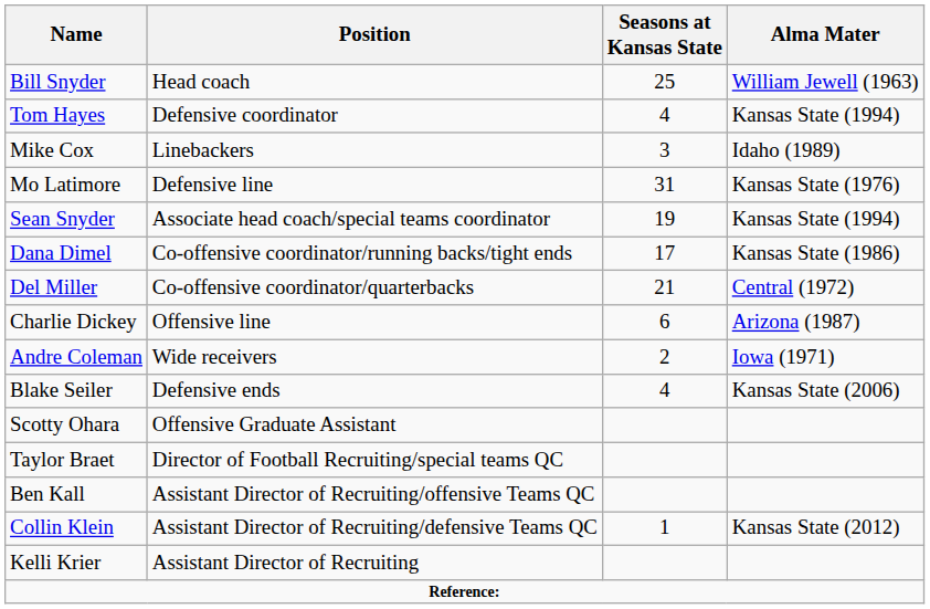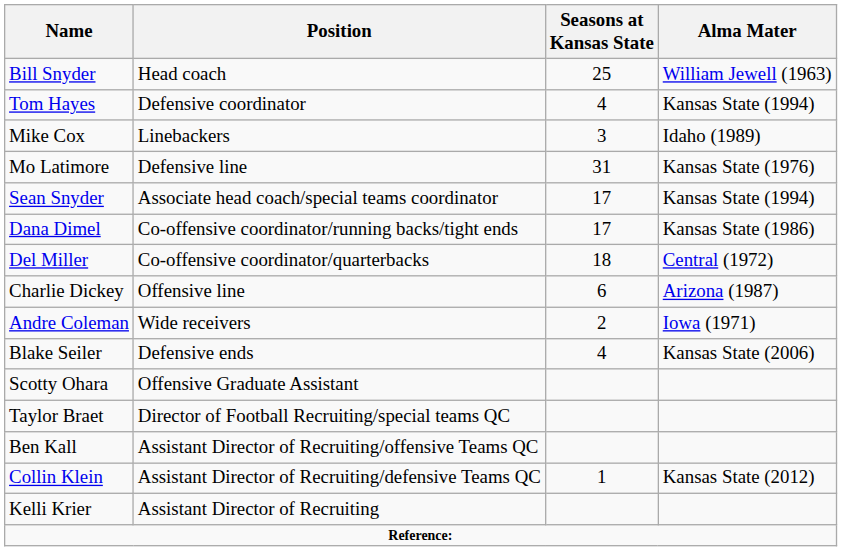 <table class="wikitable" border="1" style="font-size:90%;">
 <tr>
 <th>Name</th>
 <th>Position</th>
 <th>Seasons at<br>Kansas State</th>
 <th>Alma Mater</th>
 </tr>
 <tr>
 <td><a href='#'>Bill Snyder</a></td>
 <td>Head coach</td>
 <td align=center>25</td>
 <td><a href='#'>William Jewell</a> (1963)</td>
 </tr>
 <tr>
 <td><a href='#'>Tom Hayes</a></td>
 <td>Defensive coordinator</td>
 <td align="center">4</td>
 <td>Kansas State (1994)</td>
 </tr>
 <tr>
 <td>Mike Cox</td>
 <td>Linebackers</td>
 <td align="center">3</td>
 <td>Idaho (1989)</td>
 </tr>
 <tr>
 <td>Mo Latimore</td>
 <td>Defensive line</td>
 <td align="center">31</td>
 <td>Kansas State (1976)</td>
 </tr>
 <tr>
 <td><a href='#'>Sean Snyder</a></td>
 <td>Associate head coach/special teams coordinator</td>
-<td align=center>19</td>
+<td align=center>17</td>
 <td>Kansas State (1994)</td>
 </tr>
 <tr>
 <td><a href='#'>Dana Dimel</a></td>
 <td>Co-offensive coordinator/running backs/tight ends</td>
 <td align="center">17</td>
 <td>Kansas State (1986)</td>
 </tr>
 <tr>
 <td><a href='#'>Del Miller</a></td>
 <td>Co-offensive coordinator/quarterbacks</td>
-<td align="center">21</td>
+<td align="center">18</td>
 <td><a href='#'>Central</a> (1972)</td>
 </tr>
 <tr>
 <td>Charlie Dickey</td>
 <td>Offensive line</td>
 <td align="center">6</td>
 <td><a href='#'>Arizona</a> (1987)</td>
 </tr>
 <tr>
 <td><a href='#'>Andre Coleman</a></td>
 <td>Wide receivers</td>
 <td align="center">2</td>
 <td><a href='#'>Iowa</a> (1971)</td>
 </tr>
 <tr>
 <td>Blake Seiler</td>
 <td>Defensive ends</td>
 <td align="center">4</td>
 <td>Kansas State (2006)</td>
 </tr>
 <tr>
 <td>Scotty Ohara</td>
 <td>Offensive Graduate Assistant</td>
 <td align="center"></td>
 <td></td>
 </tr>
 <tr>
 <td>Taylor Braet</td>
 <td>Director of Football Recruiting/special teams QC</td>
 <td align="center"></td>
 <td></td>
 </tr>
 <tr>
 <td>Ben Kall</td>
 <td>Assistant Director of Recruiting/offensive Teams QC</td>
 <td align="center"></td>
 <td></td>
 </tr>
 <tr>
 <td><a href='#'>Collin Klein</a></td>
 <td>Assistant Director of Recruiting/defensive Teams QC</td>
 <td align="center">1</td>
 <td>Kansas State (2012)</td>
 </tr>
 <tr>
 <td>Kelli Krier</td>
 <td>Assistant Director of Recruiting</td>
 <td align="center"></td>
 <td></td>
 </tr>
 <tr>
 <td colspan="4" style="font-size: 8pt" align="center"><strong>Reference:</strong></td>
 </tr>
 </table>
